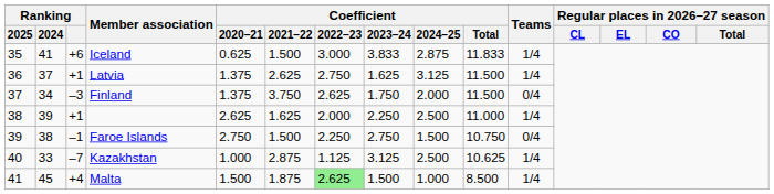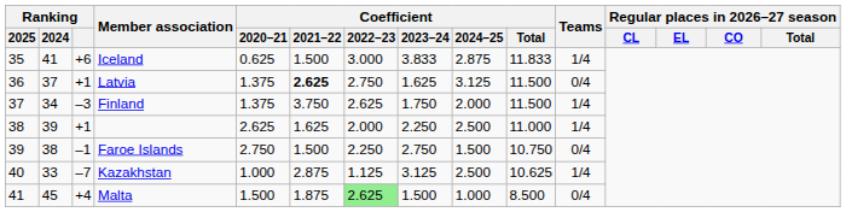 <table class="wikitable sortable" style="font-size: 97%">
 <tr>
 <th colspan="3">Ranking</th>
 <th rowspan="2">Member association<br></th>
 <th colspan="6">Coefficient</th>
 <th rowspan="2">Teams</th>
 <th colspan="4">Regular places in 2026–27 season</th>
 </tr>
 <tr style="font-size:88%">
 <th>2025</th>
 <th>2024</th>
 <th data-sort-type="number"></th>
 <th>2020–21</th>
 <th>2021–22</th>
 <th>2022–23</th>
 <th>2023–24</th>
 <th>2024–25</th>
 <th>Total</th>
 <th><a href='#'>CL</a></th>
 <th><a href='#'>EL</a></th>
 <th><a href='#'>CO</a></th>
 <th>Total</th>
 </tr>
 <tr>
 <td>35</td>
 <td>41</td>
 <td> +6</td>
 <td> <a href='#'>Iceland</a> </td>
 <td>0.625</td>
 <td>1.500</td>
 <td>3.000</td>
 <td>3.833</td>
 <td>2.875</td>
 <td>11.833</td>
 <td align="center">1/4</td>
 </tr>
 <tr>
 <td>36</td>
 <td>37</td>
 <td> +1</td>
 <td> <a href='#'>Latvia</a> </td>
 <td>1.375</td>
-<td>2.625</td>
+<td><strong>2.625</strong></td>
 <td>2.750</td>
 <td>1.625</td>
 <td>3.125</td>
 <td>11.500</td>
-<td align="center">1/4</td>
+<td align="center">0/4</td>
 </tr>
 <tr>
 <td>37</td>
 <td>34</td>
 <td> –3</td>
 <td> <a href='#'>Finland</a> </td>
 <td>1.375</td>
 <td>3.750</td>
 <td>2.625</td>
 <td>1.750</td>
 <td>2.000</td>
 <td>11.500</td>
-<td align="center">0/4</td>
+<td align="center">1/4</td>
 </tr>
 <tr>
 <td>38</td>
 <td>39</td>
 <td> +1</td>
 <td></td>
 <td>2.625</td>
 <td>1.625</td>
 <td>2.000</td>
 <td>2.250</td>
 <td>2.500</td>
 <td>11.000</td>
 <td align="center">1/4</td>
 </tr>
 <tr>
 <td>39</td>
 <td>38</td>
 <td> –1</td>
 <td> <a href='#'>Faroe Islands</a> </td>
 <td>2.750</td>
 <td>1.500</td>
 <td>2.250</td>
 <td>2.750</td>
 <td>1.500</td>
 <td>10.750</td>
 <td align="center">0/4</td>
 </tr>
 <tr>
 <td>40</td>
 <td>33</td>
 <td> –7</td>
 <td> <a href='#'>Kazakhstan</a> </td>
 <td>1.000</td>
 <td>2.875</td>
 <td>1.125</td>
 <td>3.125</td>
 <td>2.500</td>
 <td>10.625</td>
 <td align="center">1/4</td>
 </tr>
 <tr>
 <td>41</td>
 <td>45</td>
 <td> +4</td>
 <td> <a href='#'>Malta</a> </td>
 <td>1.500</td>
 <td>1.875</td>
 <td style="background: lightgreen;">2.625</td>
 <td>1.500</td>
 <td>1.000</td>
 <td>8.500</td>
-<td align="center">1/4</td>
+<td align="center">0/4</td>
 </tr>
 </table>
